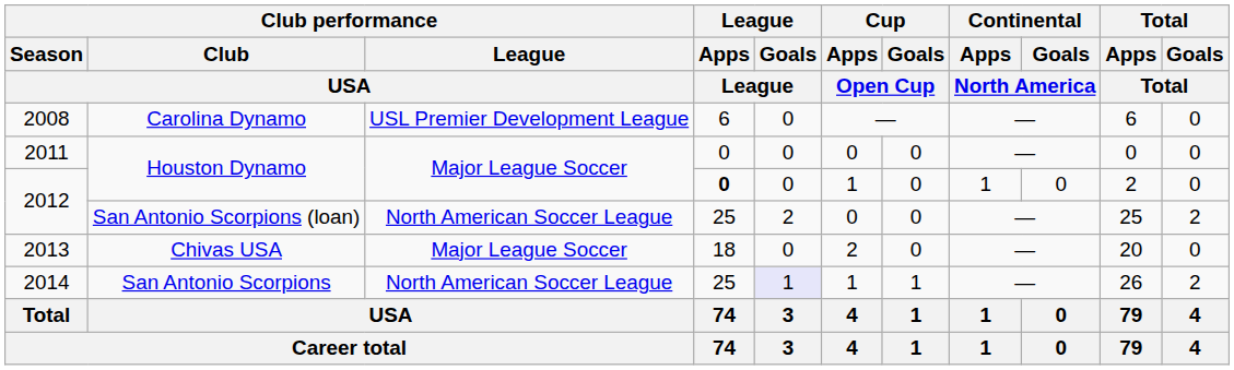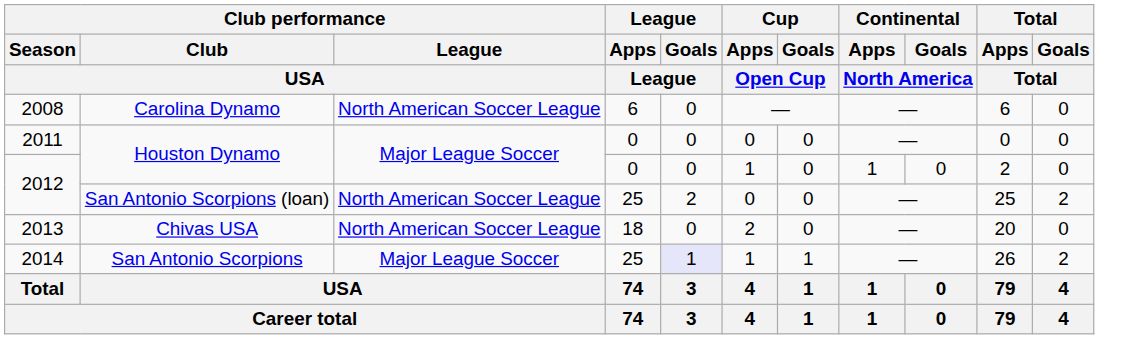 <table class="wikitable" style="text-align:center">
 <tr>
 <th colspan=3>Club performance</th>
 <th colspan=2>League</th>
 <th colspan=2>Cup</th>
 <th colspan=2>Continental</th>
 <th colspan=2>Total</th>
 </tr>
 <tr>
 <th>Season</th>
 <th>Club</th>
 <th>League</th>
 <th>Apps</th>
 <th>Goals</th>
 <th>Apps</th>
 <th>Goals</th>
 <th>Apps</th>
 <th>Goals</th>
 <th>Apps</th>
 <th>Goals</th>
 </tr>
 <tr>
 <th colspan=3>USA</th>
 <th colspan=2>League</th>
 <th colspan=2><a href='#'>Open Cup</a></th>
 <th colspan=2><a href='#'>North America</a></th>
 <th colspan=2>Total</th>
 </tr>
 <tr>
 <td>2008</td>
 <td><a href='#'>Carolina Dynamo</a></td>
-<td><a href='#'>USL Premier Development League</a></td>
+<td><a href='#'>North American Soccer League</a></td>
 <td>6</td>
 <td>0</td>
 <td colspan="2">—</td>
 <td colspan="2">—</td>
 <td>6</td>
 <td>0</td>
 </tr>
 <tr>
 <td>2011</td>
 <td rowspan="2"><a href='#'>Houston Dynamo</a></td>
 <td rowspan="2"><a href='#'>Major League Soccer</a></td>
 <td>0</td>
 <td>0</td>
 <td>0</td>
 <td>0</td>
 <td colspan="2">—</td>
 <td>0</td>
 <td>0</td>
 </tr>
 <tr>
 <td rowspan="2">2012</td>
-<td><strong>0</strong></td>
+<td>0</td>
 <td>0</td>
 <td>1</td>
 <td>0</td>
 <td>1</td>
 <td>0</td>
 <td>2</td>
 <td>0</td>
 </tr>
 <tr>
 <td><a href='#'>San Antonio Scorpions</a> (loan)</td>
 <td><a href='#'>North American Soccer League</a></td>
 <td>25</td>
 <td>2</td>
 <td>0</td>
 <td>0</td>
 <td colspan="2">—</td>
 <td>25</td>
 <td>2</td>
 </tr>
 <tr>
 <td>2013</td>
 <td><a href='#'>Chivas USA</a></td>
-<td><a href='#'>Major League Soccer</a></td>
+<td><a href='#'>North American Soccer League</a></td>
 <td>18</td>
 <td>0</td>
 <td>2</td>
 <td>0</td>
 <td colspan="2">—</td>
 <td>20</td>
 <td>0</td>
 </tr>
 <tr>
 <td>2014</td>
 <td><a href='#'>San Antonio Scorpions</a></td>
-<td><a href='#'>North American Soccer League</a></td>
+<td><a href='#'>Major League Soccer</a></td>
 <td>25</td>
 <td style="background: lavender;">1</td>
 <td>1</td>
 <td>1</td>
 <td colspan="2">—</td>
 <td>26</td>
 <td>2</td>
 </tr>
 <tr>
 <th>Total</th>
 <th colspan=2>USA</th>
 <th>74</th>
 <th>3</th>
 <th>4</th>
 <th>1</th>
 <th>1</th>
 <th>0</th>
 <th>79</th>
 <th>4</th>
 </tr>
 <tr>
 <th colspan=3>Career total</th>
 <th>74</th>
 <th>3</th>
 <th>4</th>
 <th>1</th>
 <th>1</th>
 <th>0</th>
 <th>79</th>
 <th>4</th>
 </tr>
 </table>
